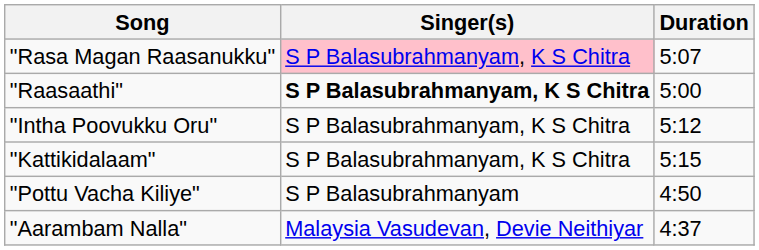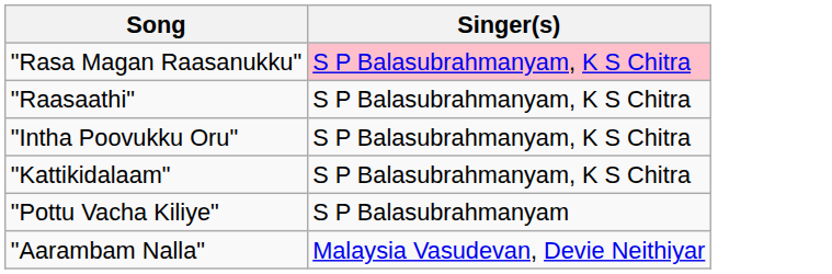 <table class="wikitable" style="font-size:95%;">
 <tr>
 <th>Song</th>
 <th>Singer(s)</th>
-<th>Duration</th>
 </tr>
 <tr>
 <td>"Rasa Magan Raasanukku"</td>
 <td style="background: pink;"><a href='#'>S P Balasubrahmanyam</a>, <a href='#'>K S Chitra</a></td>
-<td>5:07</td>
 </tr>
 <tr>
 <td>"Raasaathi"</td>
-<td><strong>S P Balasubrahmanyam, K S Chitra</strong></td>
-<td>5:00</td>
+<td>S P Balasubrahmanyam, K S Chitra</td>
 </tr>
 <tr>
 <td>"Intha Poovukku Oru"</td>
 <td>S P Balasubrahmanyam, K S Chitra</td>
-<td>5:12</td>
 </tr>
 <tr>
 <td>"Kattikidalaam"</td>
 <td>S P Balasubrahmanyam, K S Chitra</td>
-<td>5:15</td>
 </tr>
 <tr>
 <td>"Pottu Vacha Kiliye"</td>
 <td>S P Balasubrahmanyam</td>
-<td>4:50</td>
 </tr>
 <tr>
 <td>"Aarambam Nalla"</td>
 <td><a href='#'>Malaysia Vasudevan</a>, <a href='#'>Devie Neithiyar</a></td>
-<td>4:37</td>
 </tr>
 </table>
